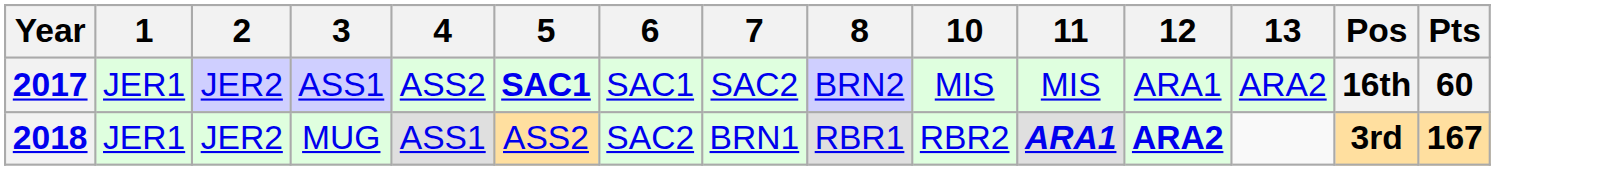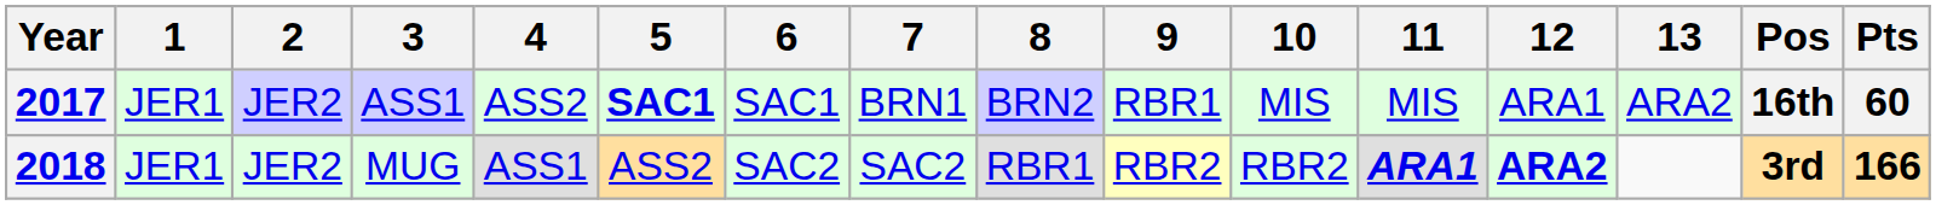 <table class="wikitable" style="text-align:center">
 <tr>
 <th>Year</th>
 <th>1</th>
 <th>2</th>
 <th>3</th>
 <th>4</th>
 <th>5</th>
 <th>6</th>
 <th>7</th>
 <th>8</th>
+<th>9</th>
 <th>10</th>
 <th>11</th>
 <th>12</th>
 <th>13</th>
 <th>Pos</th>
 <th>Pts</th>
 </tr>
 <tr>
 <th><a href='#'>2017</a></th>
 <td style="background:#dfffdf;"><a href='#'>JER1</a><br></td>
 <td style="background:#cfcfff;"><a href='#'>JER2</a><br></td>
 <td style="background:#cfcfff;"><a href='#'>ASS1</a><br></td>
 <td style="background:#dfffdf;"><a href='#'>ASS2</a><br></td>
 <td style="background:#dfffdf;"><strong><a href='#'>SAC1</a><br></strong></td>
 <td style="background:#dfffdf;"><a href='#'>SAC1</a><br></td>
-<td style="background:#dfffdf;"><a href='#'>SAC2</a><br></td>
+<td style="background:#dfffdf;"><a href='#'>BRN1</a><br></td>
 <td style="background:#cfcfff;"><a href='#'>BRN2</a><br></td>
+<td style="background:#dfffdf;"><a href='#'>RBR1</a><br></td>
 <td style="background:#dfffdf;"><a href='#'>MIS</a><br></td>
 <td style="background:#dfffdf;"><a href='#'>MIS</a><br></td>
 <td style="background:#dfffdf;"><a href='#'>ARA1</a><br></td>
 <td style="background:#dfffdf;"><a href='#'>ARA2</a><br></td>
 <th>16th</th>
 <th>60</th>
 </tr>
 <tr>
 <th><a href='#'>2018</a></th>
 <td style="background:#dfffdf;"><a href='#'>JER1</a><br></td>
 <td style="background:#dfffdf;"><a href='#'>JER2</a><br></td>
 <td style="background:#dfffdf;"><a href='#'>MUG</a><br></td>
 <td style="background:#dfdfdf;"><a href='#'>ASS1</a><br></td>
 <td style="background:#ffdf9f;"><a href='#'>ASS2</a><br></td>
 <td style="background:#dfffdf;"><a href='#'>SAC2</a><br></td>
-<td style="background:#dfffdf;"><a href='#'>BRN1</a><br></td>
+<td style="background:#dfffdf;"><a href='#'>SAC2</a><br></td>
 <td style="background:#dfdfdf;"><a href='#'>RBR1</a><br></td>
+<td style="background:#ffffbf;"><a href='#'>RBR2</a><br></td>
 <td style="background:#dfffdf;"><a href='#'>RBR2</a><br></td>
 <td style="background:#dfdfdf;"><strong><em><a href='#'>ARA1</a></em></strong><br></td>
 <td style="background:#dfffdf;"><strong><a href='#'>ARA2</a></strong><br></td>
 <td></td>
 <th style="background:#ffdf9f;">3rd</th>
-<th style="background:#ffdf9f;">167</th>
+<th style="background:#ffdf9f;">166</th>
 </tr>
 </table>
